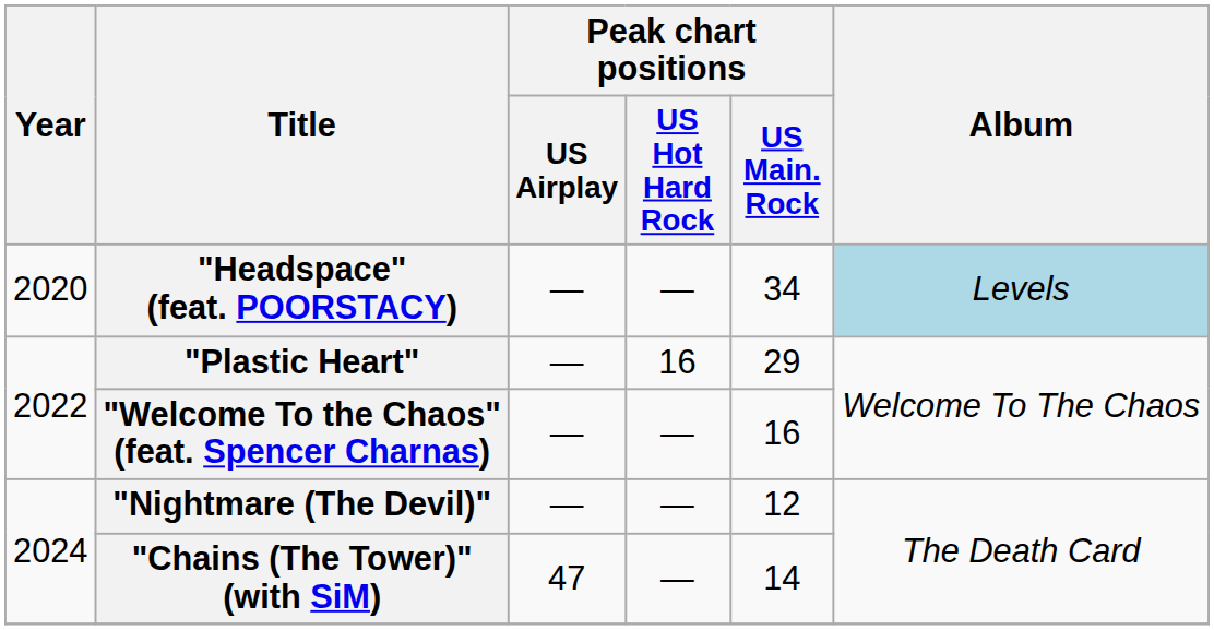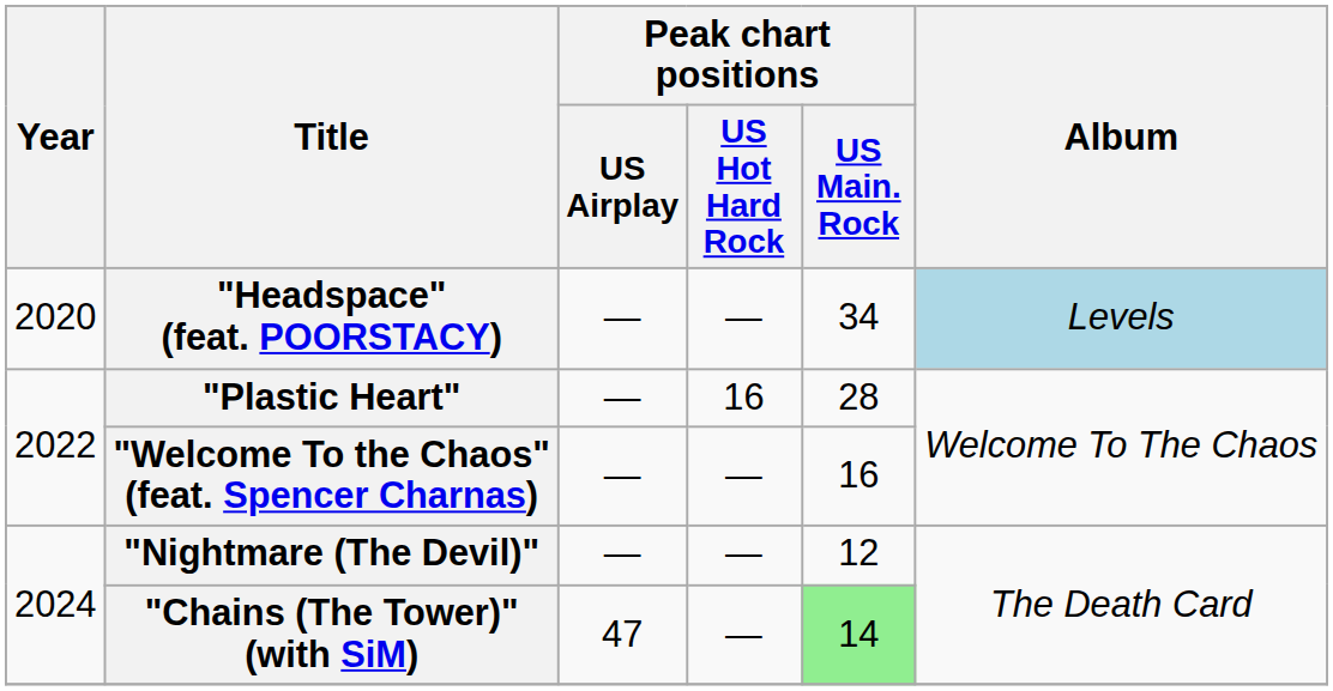 <table class="wikitable plainrowheaders" style="text-align:center;">
 <tr>
 <th scope="col" rowspan="2">Year</th>
 <th scope="col" rowspan="2">Title</th>
 <th scope="col" colspan="3">Peak chart positions</th>
 <th scope="col" rowspan="2">Album</th>
 </tr>
 <tr>
 <th scope="col" style="width:3em;font-size:90%;">US Airplay</th>
 <th scope="col" style="width:3em;font-size:90%;"><a href='#'>US Hot Hard Rock</a></th>
 <th scope="col" style="width:3em;font-size:90%;"><a href='#'>US<br>Main.<br>Rock</a><br></th>
 </tr>
 <tr>
 <td>2020</td>
 <th scope="row">"Headspace"<br><span>(feat. <a href='#'>POORSTACY</a>)</span></th>
 <td>—</td>
 <td>—</td>
 <td>34</td>
 <td style="background: lightblue;"><em>Levels</em></td>
 </tr>
 <tr>
 <td rowspan="2">2022</td>
 <th scope="row">"Plastic Heart"</th>
 <td>—</td>
 <td>16</td>
-<td>29</td>
+<td>28</td>
 <td rowspan="2"><em>Welcome To The Chaos</em></td>
 </tr>
 <tr>
 <th scope="row">"Welcome To the Chaos"<br><span>(feat. <a href='#'>Spencer Charnas</a>)</span></th>
 <td>—</td>
 <td>—</td>
 <td>16</td>
 </tr>
 <tr>
 <td rowspan="2">2024</td>
 <th scope="row">"Nightmare (The Devil)"</th>
 <td>—</td>
 <td>—</td>
 <td>12</td>
 <td rowspan="2"><em>The Death Card</em></td>
 </tr>
 <tr>
 <th scope="row">"Chains (The Tower)"<br><span>(with <a href='#'>SiM</a>)</span></th>
 <td>47</td>
 <td>—</td>
-<td>14</td>
+<td style="background: lightgreen;">14</td>
 </tr>
 <tr>
 </tr>
 </table>
